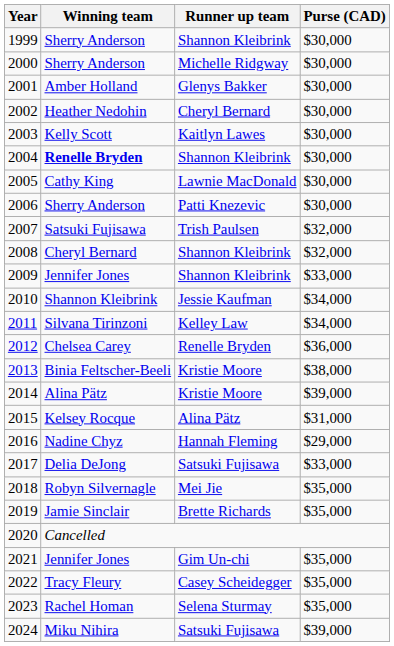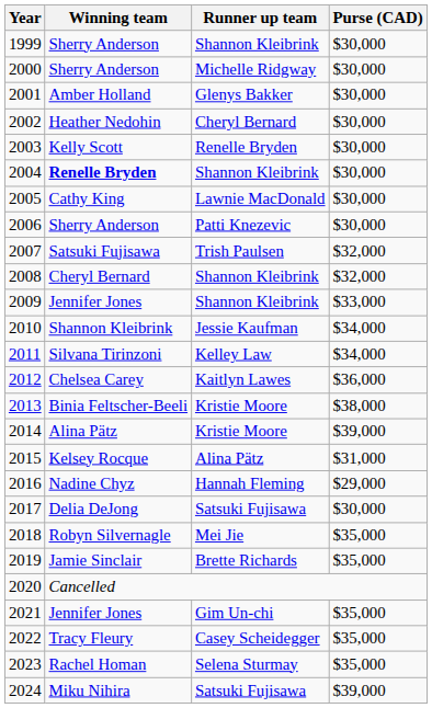 <table class="wikitable">
 <tr>
 <th scope="col">Year</th>
 <th scope="col">Winning team</th>
 <th scope="col">Runner up team</th>
 <th scope="col">Purse (CAD)</th>
 </tr>
 <tr>
 <td>1999</td>
 <td> <a href='#'>Sherry Anderson</a></td>
 <td> <a href='#'>Shannon Kleibrink</a></td>
 <td>$30,000</td>
 </tr>
 <tr>
 <td>2000</td>
 <td> <a href='#'>Sherry Anderson</a></td>
 <td> <a href='#'>Michelle Ridgway</a></td>
 <td>$30,000</td>
 </tr>
 <tr>
 <td>2001</td>
 <td> <a href='#'>Amber Holland</a></td>
 <td> <a href='#'>Glenys Bakker</a></td>
 <td>$30,000</td>
 </tr>
 <tr>
 <td>2002</td>
 <td> <a href='#'>Heather Nedohin</a></td>
 <td> <a href='#'>Cheryl Bernard</a></td>
 <td>$30,000</td>
 </tr>
 <tr>
 <td>2003</td>
 <td> <a href='#'>Kelly Scott</a></td>
-<td> <a href='#'>Kaitlyn Lawes</a></td>
+<td> <a href='#'>Renelle Bryden</a></td>
 <td>$30,000</td>
 </tr>
 <tr>
 <td>2004</td>
 <td><strong> <a href='#'>Renelle Bryden</a></strong></td>
 <td> <a href='#'>Shannon Kleibrink</a></td>
 <td>$30,000</td>
 </tr>
 <tr>
 <td>2005</td>
 <td> <a href='#'>Cathy King</a></td>
 <td> <a href='#'>Lawnie MacDonald</a></td>
 <td>$30,000</td>
 </tr>
 <tr>
 <td>2006</td>
 <td> <a href='#'>Sherry Anderson</a></td>
 <td> <a href='#'>Patti Knezevic</a></td>
 <td>$30,000</td>
 </tr>
 <tr>
 <td>2007</td>
 <td> <a href='#'>Satsuki Fujisawa</a></td>
 <td> <a href='#'>Trish Paulsen</a></td>
 <td>$32,000</td>
 </tr>
 <tr>
 <td>2008</td>
 <td> <a href='#'>Cheryl Bernard</a></td>
 <td> <a href='#'>Shannon Kleibrink</a></td>
 <td>$32,000</td>
 </tr>
 <tr>
 <td>2009</td>
 <td> <a href='#'>Jennifer Jones</a></td>
 <td> <a href='#'>Shannon Kleibrink</a></td>
 <td>$33,000</td>
 </tr>
 <tr>
 <td>2010</td>
 <td> <a href='#'>Shannon Kleibrink</a></td>
 <td> <a href='#'>Jessie Kaufman</a></td>
 <td>$34,000</td>
 </tr>
 <tr>
 <td><a href='#'>2011</a></td>
 <td> <a href='#'>Silvana Tirinzoni</a></td>
 <td> <a href='#'>Kelley Law</a></td>
 <td>$34,000</td>
 </tr>
 <tr>
 <td><a href='#'>2012</a></td>
 <td> <a href='#'>Chelsea Carey</a></td>
-<td> <a href='#'>Renelle Bryden</a></td>
+<td> <a href='#'>Kaitlyn Lawes</a></td>
 <td>$36,000</td>
 </tr>
 <tr>
 <td><a href='#'>2013</a></td>
 <td> <a href='#'>Binia Feltscher-Beeli</a></td>
 <td> <a href='#'>Kristie Moore</a></td>
 <td>$38,000</td>
 </tr>
 <tr>
 <td>2014</td>
 <td> <a href='#'>Alina Pätz</a></td>
 <td> <a href='#'>Kristie Moore</a></td>
 <td>$39,000</td>
 </tr>
 <tr>
 <td>2015</td>
 <td> <a href='#'>Kelsey Rocque</a></td>
 <td> <a href='#'>Alina Pätz</a></td>
 <td>$31,000</td>
 </tr>
 <tr>
 <td>2016</td>
 <td> <a href='#'>Nadine Chyz</a></td>
 <td> <a href='#'>Hannah Fleming</a></td>
 <td>$29,000</td>
 </tr>
 <tr>
 <td>2017</td>
 <td> <a href='#'>Delia DeJong</a></td>
 <td> <a href='#'>Satsuki Fujisawa</a></td>
-<td>$33,000</td>
+<td>$30,000</td>
 </tr>
 <tr>
 <td>2018</td>
 <td> <a href='#'>Robyn Silvernagle</a></td>
 <td> <a href='#'>Mei Jie</a></td>
 <td>$35,000</td>
 </tr>
 <tr>
 <td>2019</td>
 <td> <a href='#'>Jamie Sinclair</a></td>
 <td> <a href='#'>Brette Richards</a></td>
 <td>$35,000</td>
 </tr>
 <tr>
 <td>2020</td>
 <td colspan="3"><em>Cancelled</em></td>
 </tr>
 <tr>
 <td>2021</td>
 <td> <a href='#'>Jennifer Jones</a></td>
 <td> <a href='#'>Gim Un-chi</a></td>
 <td>$35,000</td>
 </tr>
 <tr>
 <td>2022</td>
 <td> <a href='#'>Tracy Fleury</a></td>
 <td> <a href='#'>Casey Scheidegger</a></td>
 <td>$35,000</td>
 </tr>
 <tr>
 <td>2023</td>
 <td> <a href='#'>Rachel Homan</a></td>
 <td> <a href='#'>Selena Sturmay</a></td>
 <td>$35,000</td>
 </tr>
 <tr>
 <td>2024</td>
 <td> <a href='#'>Miku Nihira</a></td>
 <td> <a href='#'>Satsuki Fujisawa</a></td>
 <td>$39,000</td>
 </tr>
 </table>
